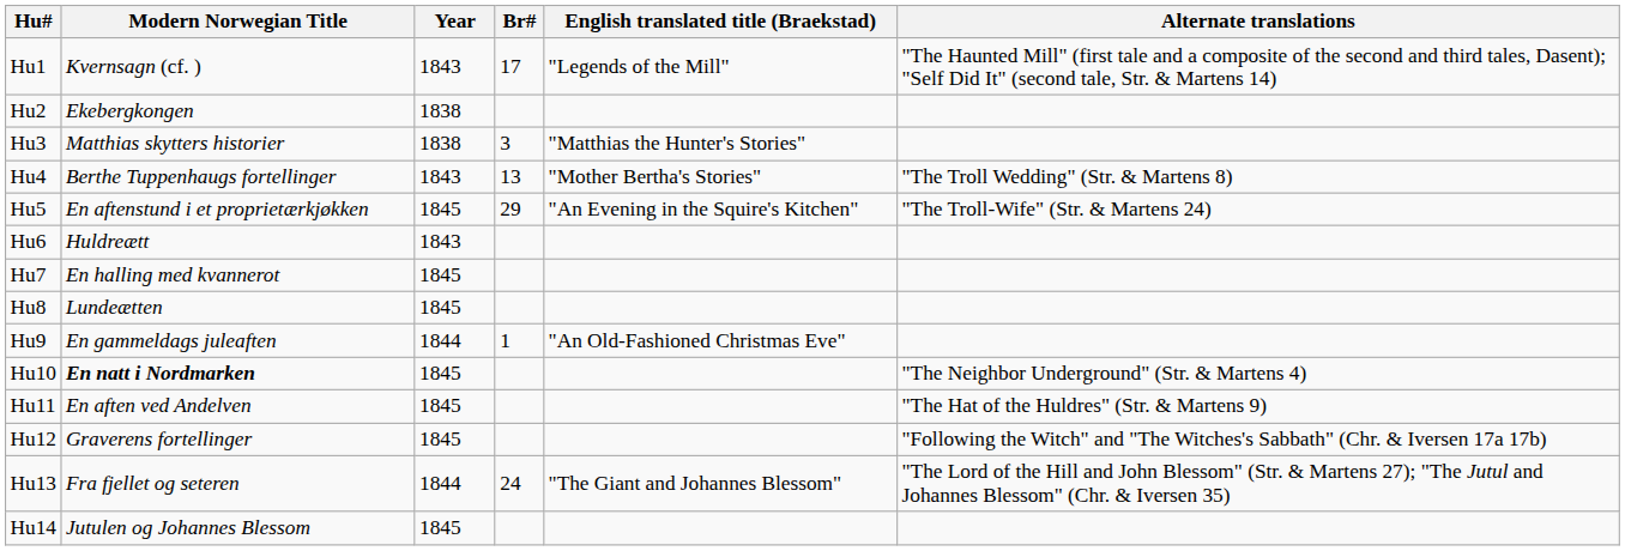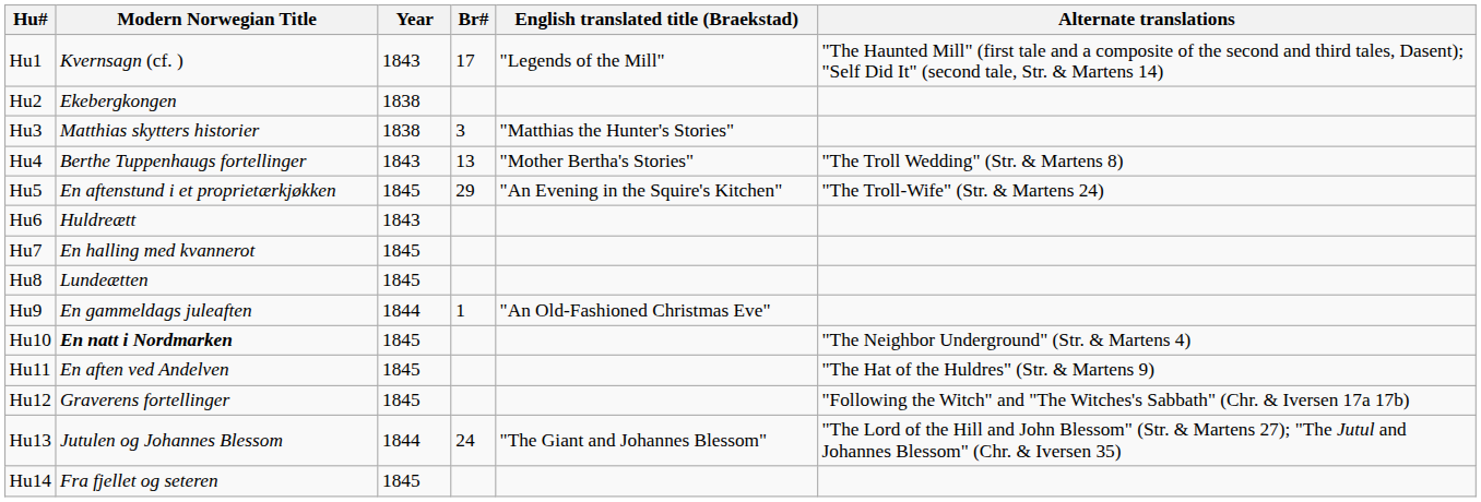 <table class="sortable wikitable plainrowheaders">
 <tr>
 <th scope="col" style="width: 3%;">Hu#</th>
 <th scope="col" style="width: 22%;">Modern Norwegian Title</th>
 <th scope="col" style="width: 5%;">Year</th>
 <th scope="col" style="width: 3%;">Br#</th>
 <th scope="col" style="width: 22%;">English translated title (Braekstad)</th>
 <th scope="col" style="width: 45%;">Alternate translations</th>
 </tr>
 <tr>
 <td>Hu1</td>
 <td><em>Kvernsagn</em> (cf. <em></em>)</td>
 <td>1843</td>
 <td>17</td>
 <td>"Legends of the Mill"</td>
 <td>"The Haunted Mill" (first tale and a composite of the second and third tales, Dasent); "Self Did It" (second tale, Str. & Martens 14)</td>
 </tr>
 <tr>
 <td>Hu2</td>
 <td><em>Ekebergkongen</em></td>
 <td>1838</td>
 <td></td>
 <td></td>
 <td></td>
 </tr>
 <tr>
 <td>Hu3</td>
 <td><em>Matthias skytters historier</em></td>
 <td>1838</td>
 <td>3</td>
 <td>"Matthias the Hunter's Stories"</td>
 <td></td>
 </tr>
 <tr>
 <td>Hu4</td>
 <td><em>Berthe Tuppenhaugs fortellinger</em></td>
 <td>1843</td>
 <td>13</td>
 <td>"Mother Bertha's Stories"</td>
 <td>"The Troll Wedding" (Str. & Martens 8)</td>
 </tr>
 <tr>
 <td>Hu5</td>
 <td><em>En aftenstund i et proprietærkjøkken</em></td>
 <td>1845</td>
 <td>29</td>
 <td>"An Evening in the Squire's Kitchen"</td>
 <td>"The Troll-Wife" (Str. & Martens 24)</td>
 </tr>
 <tr>
 <td>Hu6</td>
 <td><em>Huldreætt</em></td>
 <td>1843</td>
 <td></td>
 <td></td>
 <td></td>
 </tr>
 <tr>
 <td>Hu7</td>
 <td><em>En halling med kvannerot</em></td>
 <td>1845</td>
 <td></td>
 <td></td>
 <td></td>
 </tr>
 <tr>
 <td>Hu8</td>
 <td><em>Lundeætten</em></td>
 <td>1845</td>
 <td></td>
 <td></td>
 <td></td>
 </tr>
 <tr>
 <td>Hu9</td>
 <td><em>En gammeldags juleaften</em></td>
 <td>1844</td>
 <td>1</td>
 <td>"An Old-Fashioned Christmas Eve"</td>
 <td></td>
 </tr>
 <tr>
 <td>Hu10</td>
 <td><strong><em>En natt i Nordmarken</em></strong></td>
 <td>1845</td>
 <td></td>
 <td></td>
 <td>"The Neighbor Underground" (Str. & Martens 4)</td>
 </tr>
 <tr>
 <td>Hu11</td>
 <td><em>En aften ved Andelven</em></td>
 <td>1845</td>
 <td></td>
 <td></td>
 <td>"The Hat of the Huldres" (Str. & Martens 9)</td>
 </tr>
 <tr>
 <td>Hu12</td>
 <td><em>Graverens fortellinger</em></td>
 <td>1845</td>
 <td></td>
 <td></td>
 <td>"Following the Witch" and "The Witches's Sabbath" (Chr. & Iversen 17a 17b)</td>
 </tr>
 <tr>
 <td>Hu13</td>
-<td><em>Fra fjellet og seteren</em></td>
+<td><em>Jutulen og Johannes Blessom</em></td>
 <td>1844</td>
 <td>24</td>
 <td>"The Giant and Johannes Blessom"</td>
 <td>"The Lord of the Hill and John Blessom" (Str. & Martens 27); "The <em>Jutul</em> and Johannes Blessom" (Chr. & Iversen 35)</td>
 </tr>
 <tr>
 <td>Hu14</td>
-<td><em>Jutulen og Johannes Blessom</em></td>
+<td><em>Fra fjellet og seteren</em></td>
 <td>1845</td>
 <td></td>
 <td></td>
 <td></td>
 </tr>
 </table>
